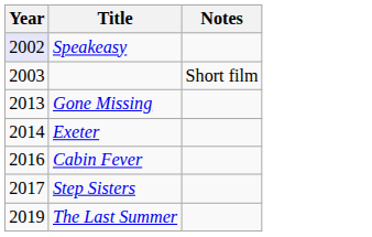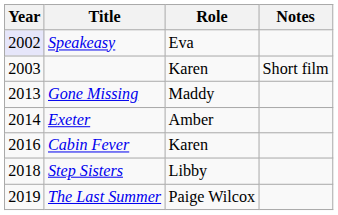 <table class="wikitable sortable">
 <tr>
 <th>Year</th>
 <th>Title</th>
+<th>Role</th>
 <th class="unsortable">Notes</th>
 </tr>
 <tr>
 <td style="background: lavender;">2002</td>
 <td><em><a href='#'>Speakeasy</a></em></td>
+<td>Eva</td>
 <td></td>
 </tr>
 <tr>
 <td>2003</td>
 <td><em></em></td>
+<td>Karen</td>
 <td>Short film</td>
 </tr>
 <tr>
 <td>2013</td>
 <td><em><a href='#'>Gone Missing</a></em></td>
+<td>Maddy</td>
 <td></td>
 </tr>
 <tr>
 <td>2014</td>
 <td><em><a href='#'>Exeter</a></em></td>
+<td>Amber</td>
 <td></td>
 </tr>
 <tr>
 <td>2016</td>
 <td><em><a href='#'>Cabin Fever</a></em></td>
+<td>Karen</td>
 <td></td>
 </tr>
 <tr>
-<td>2017</td>
+<td>2018</td>
 <td><em><a href='#'>Step Sisters</a></em></td>
+<td>Libby</td>
 <td></td>
 </tr>
 <tr>
 <td>2019</td>
 <td><em><a href='#'>The Last Summer</a></em></td>
+<td>Paige Wilcox</td>
 <td></td>
 </tr>
 </table>
